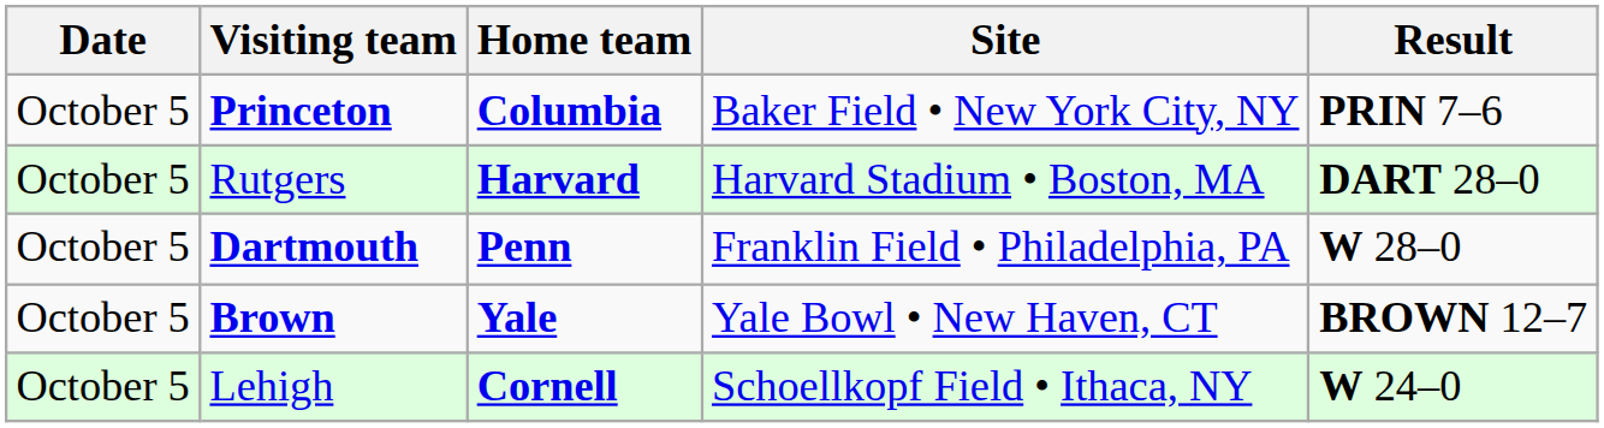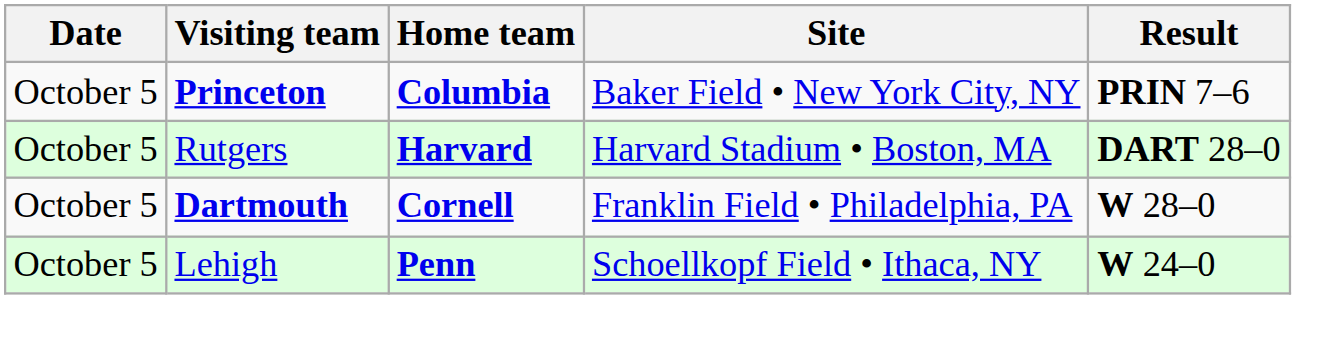 <table class="wikitable">
 <tr>
 <th>Date</th>
 <th>Visiting team</th>
 <th>Home team</th>
 <th>Site</th>
 <th>Result</th>
 </tr>
 <tr>
 <td>October 5</td>
 <td><strong><a href='#'>Princeton</a></strong></td>
 <td><strong><a href='#'>Columbia</a></strong></td>
 <td><a href='#'>Baker Field</a> • <a href='#'>New York City, NY</a></td>
 <td><strong>PRIN</strong> 7–6</td>
 </tr>
 <tr style="background:#DDFFDD;">
 <td>October 5</td>
 <td><a href='#'>Rutgers</a></td>
 <td><strong><a href='#'>Harvard</a></strong></td>
 <td><a href='#'>Harvard Stadium</a> • <a href='#'>Boston, MA</a></td>
 <td><strong>DART</strong> 28–0</td>
 </tr>
 <tr>
 <td>October 5</td>
 <td><strong><a href='#'>Dartmouth</a></strong></td>
-<td><strong><a href='#'>Penn</a></strong></td>
+<td><strong><a href='#'>Cornell</a></strong></td>
 <td><a href='#'>Franklin Field</a> • <a href='#'>Philadelphia, PA</a></td>
 <td><strong>W</strong> 28–0</td>
-</tr>
-<tr>
-<td>October 5</td>
-<td><strong><a href='#'>Brown</a></strong></td>
-<td><strong><a href='#'>Yale</a></strong></td>
-<td><a href='#'>Yale Bowl</a> • <a href='#'>New Haven, CT</a></td>
-<td><strong>BROWN</strong> 12–7</td>
 </tr>
 <tr style="background:#DDFFDD;">
 <td>October 5</td>
 <td><a href='#'>Lehigh</a></td>
-<td><strong><a href='#'>Cornell</a></strong></td>
+<td><strong><a href='#'>Penn</a></strong></td>
 <td><a href='#'>Schoellkopf Field</a> • <a href='#'>Ithaca, NY</a></td>
 <td><strong>W</strong> 24–0</td>
 </tr>
 </table>
